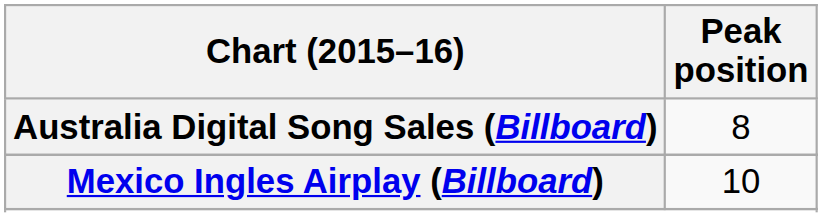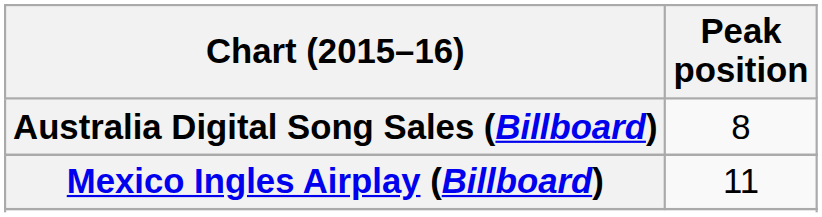 <table class="wikitable sortable plainrowheaders" style="text-align:center">
 <tr>
 <th scope="col">Chart (2015–16)</th>
 <th scope="col">Peak<br> position</th>
 </tr>
 <tr>
 <th scope="row">Australia Digital Song Sales (<em><a href='#'>Billboard</a></em>)</th>
 <td>8</td>
 </tr>
 <tr>
 </tr>
 <tr>
 </tr>
 <tr>
 </tr>
 <tr>
 </tr>
 <tr>
 </tr>
 <tr>
 </tr>
 <tr>
 <th scope="row"><a href='#'>Mexico Ingles Airplay</a> (<em><a href='#'>Billboard</a></em>)</th>
-<td>10</td>
+<td>11</td>
 </tr>
 <tr>
 </tr>
 <tr>
 </tr>
 <tr>
 </tr>
 </table>
